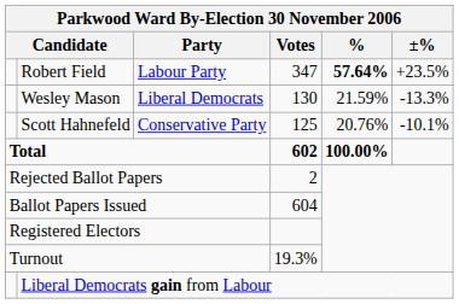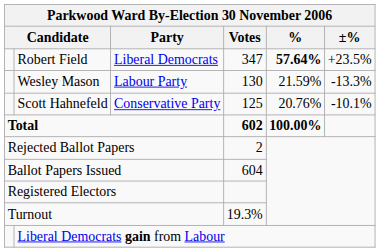 <table class="wikitable" style="text-align:right;">
 <tr>
 <th colspan=6>Parkwood Ward By-Election 30 November 2006</th>
 </tr>
 <tr>
 <th align=left colspan=2>Candidate</th>
 <th align=left>Party</th>
 <th align=center>Votes</th>
 <th align=center>%</th>
 <th align=center>±%</th>
 </tr>
 <tr>
 <td bgcolor=> </td>
 <td align=left>Robert Field</td>
-<td align=left><a href='#'>Labour Party</a></td>
+<td align=left><a href='#'>Liberal Democrats</a></td>
 <td>347</td>
 <td><strong>57.64%</strong></td>
 <td>+23.5%</td>
 </tr>
 <tr>
 <td bgcolor=> </td>
 <td align=left>Wesley Mason</td>
-<td align=left><a href='#'>Liberal Democrats</a></td>
+<td align=left><a href='#'>Labour Party</a></td>
 <td>130</td>
 <td>21.59%</td>
 <td>-13.3%</td>
 </tr>
 <tr>
 <td bgcolor=> </td>
 <td align=left>Scott Hahnefeld</td>
 <td align=left><a href='#'>Conservative Party</a></td>
 <td>125</td>
 <td>20.76%</td>
 <td>-10.1%</td>
 </tr>
 <tr>
 <td align=left colspan=3><strong>Total</strong></td>
 <td><strong>602</strong></td>
 <td><strong>100.00%</strong></td>
 <td></td>
 </tr>
 <tr>
 <td align=left colspan=3>Rejected Ballot Papers</td>
 <td>2</td>
 <td rowspan=4 colspan=2></td>
 </tr>
 <tr>
 <td align=left colspan=3>Ballot Papers Issued</td>
 <td>604</td>
 </tr>
 <tr>
 <td align=left colspan=3>Registered Electors</td>
 <td></td>
 </tr>
 <tr>
 <td align=left colspan=3>Turnout</td>
 <td>19.3%</td>
 </tr>
 <tr>
 <td bgcolor=> </td>
 <td align=left colspan=6><a href='#'>Liberal Democrats</a> <strong>gain</strong> from <a href='#'>Labour</a></td>
 </tr>
 </table>
